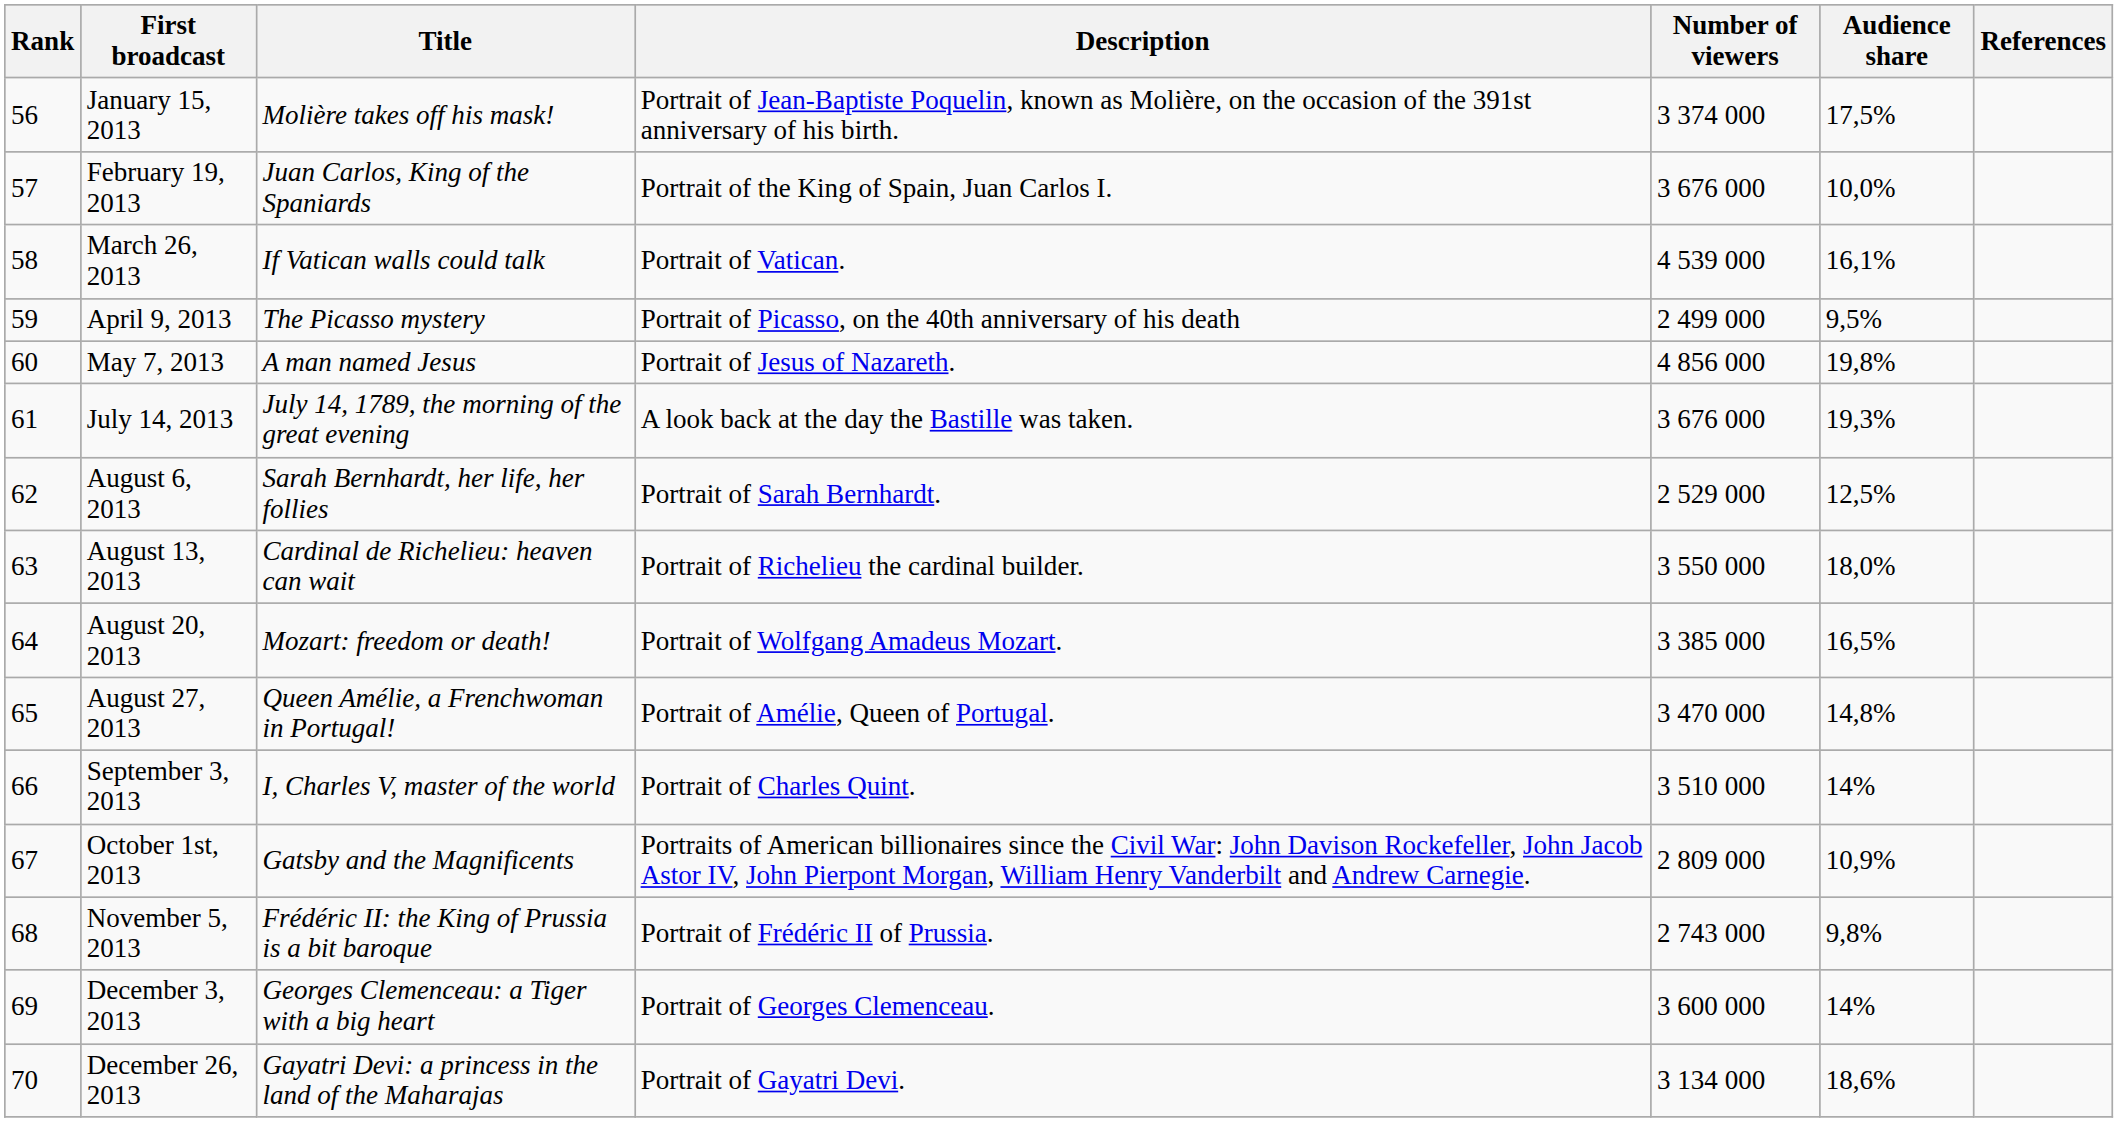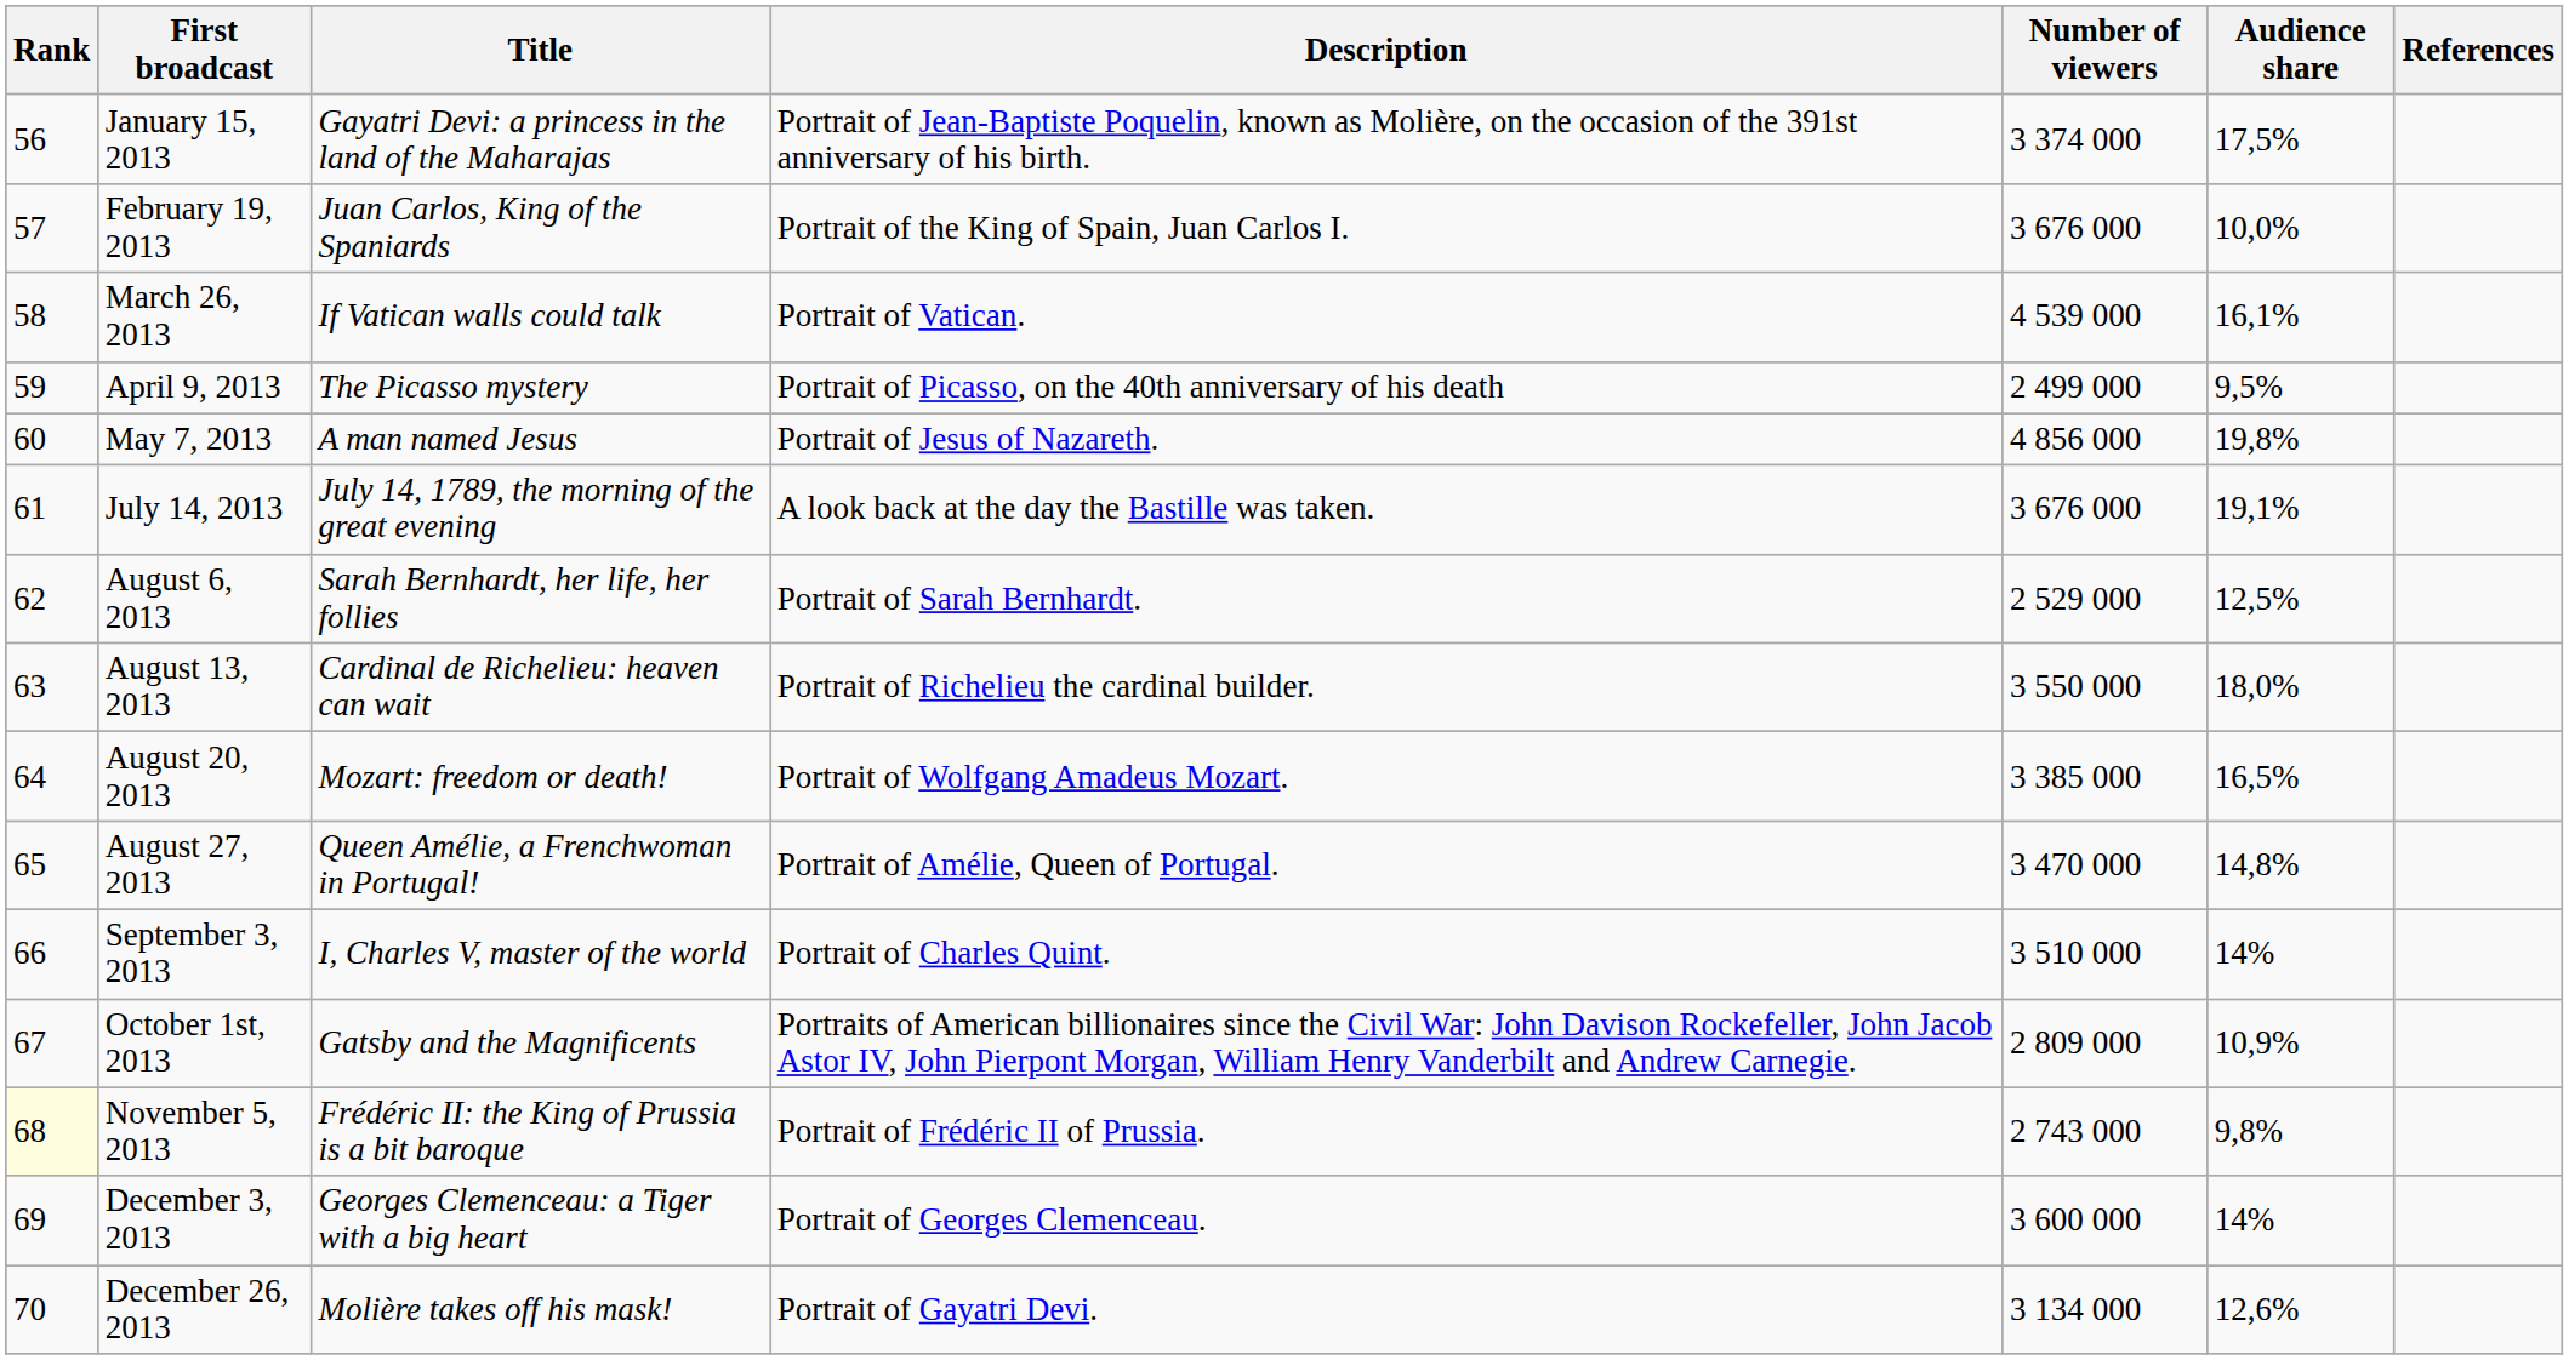 <table class="wikitable">
 <tr>
 <th>Rank</th>
 <th>First broadcast</th>
 <th>Title</th>
 <th>Description</th>
 <th>Number of viewers</th>
 <th>Audience share</th>
 <th>References</th>
 </tr>
 <tr>
 <td>56</td>
 <td>January 15, 2013</td>
-<td><em>Molière takes off his mask!</em></td>
+<td><em>Gayatri Devi: a princess in the land of the Maharajas</em></td>
 <td>Portrait of <a href='#'>Jean-Baptiste Poquelin</a>, known as Molière, on the occasion of the 391st anniversary of his birth.</td>
 <td>3 374 000</td>
 <td>17,5%</td>
 <td></td>
 </tr>
 <tr>
 <td>57</td>
 <td>February 19, 2013</td>
 <td><em>Juan Carlos, King of the Spaniards</em></td>
 <td>Portrait of the King of Spain, Juan Carlos I.</td>
 <td>3 676 000</td>
 <td>10,0%</td>
 <td></td>
 </tr>
 <tr>
 <td>58</td>
 <td>March 26, 2013</td>
 <td><em>If Vatican walls could talk</em></td>
 <td>Portrait of <a href='#'>Vatican</a>.</td>
 <td>4 539 000</td>
 <td>16,1%</td>
 <td></td>
 </tr>
 <tr>
 <td>59</td>
 <td>April 9, 2013</td>
 <td><em>The Picasso mystery</em></td>
 <td>Portrait of <a href='#'>Picasso</a>, on the 40th anniversary of his death</td>
 <td>2 499 000</td>
 <td>9,5%</td>
 <td></td>
 </tr>
 <tr>
 <td>60</td>
 <td>May 7, 2013</td>
 <td><em>A man named Jesus</em></td>
 <td>Portrait of <a href='#'>Jesus of Nazareth</a>.</td>
 <td>4 856 000</td>
 <td>19,8%</td>
 <td></td>
 </tr>
 <tr>
 <td>61</td>
 <td>July 14, 2013</td>
 <td><em>July 14, 1789, the morning of the great evening</em></td>
 <td>A look back at the day the <a href='#'>Bastille</a> was taken.</td>
 <td>3 676 000</td>
-<td>19,3%</td>
+<td>19,1%</td>
 <td></td>
 </tr>
 <tr>
 <td>62</td>
 <td>August 6, 2013</td>
 <td><em>Sarah Bernhardt, her life, her follies</em></td>
 <td>Portrait of <a href='#'>Sarah Bernhardt</a>.</td>
 <td>2 529 000</td>
 <td>12,5%</td>
 <td></td>
 </tr>
 <tr>
 <td>63</td>
 <td>August 13, 2013</td>
 <td><em>Cardinal de Richelieu: heaven can wait</em></td>
 <td>Portrait of <a href='#'>Richelieu</a> the cardinal builder.</td>
 <td>3 550 000</td>
 <td>18,0%</td>
 <td></td>
 </tr>
 <tr>
 <td>64</td>
 <td>August 20, 2013</td>
 <td><em>Mozart: freedom or death!</em></td>
 <td>Portrait of <a href='#'>Wolfgang Amadeus Mozart</a>.</td>
 <td>3 385 000</td>
 <td>16,5%</td>
 <td></td>
 </tr>
 <tr>
 <td>65</td>
 <td>August 27, 2013</td>
 <td><em>Queen Amélie, a Frenchwoman in Portugal!</em></td>
 <td>Portrait of <a href='#'>Amélie</a>, Queen of <a href='#'>Portugal</a>.</td>
 <td>3 470 000</td>
 <td>14,8%</td>
 <td></td>
 </tr>
 <tr>
 <td>66</td>
 <td>September 3, 2013</td>
 <td><em>I, Charles V, master of the world</em></td>
 <td>Portrait of <a href='#'>Charles Quint</a>.</td>
 <td>3 510 000</td>
 <td>14%</td>
 <td></td>
 </tr>
 <tr>
 <td>67</td>
 <td>October 1st, 2013</td>
 <td><em>Gatsby and the Magnificents</em></td>
 <td>Portraits of American billionaires since the <a href='#'>Civil War</a>: <a href='#'>John Davison Rockefeller</a>, <a href='#'>John Jacob Astor IV</a>, <a href='#'>John Pierpont Morgan</a>, <a href='#'>William Henry Vanderbilt</a> and <a href='#'>Andrew Carnegie</a>.</td>
 <td>2 809 000</td>
 <td>10,9%</td>
 <td></td>
 </tr>
 <tr>
-<td>68</td>
+<td style="background: lightyellow;">68</td>
 <td>November 5, 2013</td>
 <td><em>Frédéric II: the King of Prussia is a bit baroque</em></td>
 <td>Portrait of <a href='#'>Frédéric II</a> of <a href='#'>Prussia</a>.</td>
 <td>2 743 000</td>
 <td>9,8%</td>
 <td></td>
 </tr>
 <tr>
 <td>69</td>
 <td>December 3, 2013</td>
 <td><em>Georges Clemenceau: a Tiger with a big heart</em></td>
 <td>Portrait of <a href='#'>Georges Clemenceau</a>.</td>
 <td>3 600 000</td>
 <td>14%</td>
 <td></td>
 </tr>
 <tr>
 <td>70</td>
 <td>December 26, 2013</td>
-<td><em>Gayatri Devi: a princess in the land of the Maharajas</em></td>
+<td><em>Molière takes off his mask!</em></td>
 <td>Portrait of <a href='#'>Gayatri Devi</a>.</td>
 <td>3 134 000</td>
-<td>18,6%</td>
+<td>12,6%</td>
 <td></td>
 </tr>
 </table>
